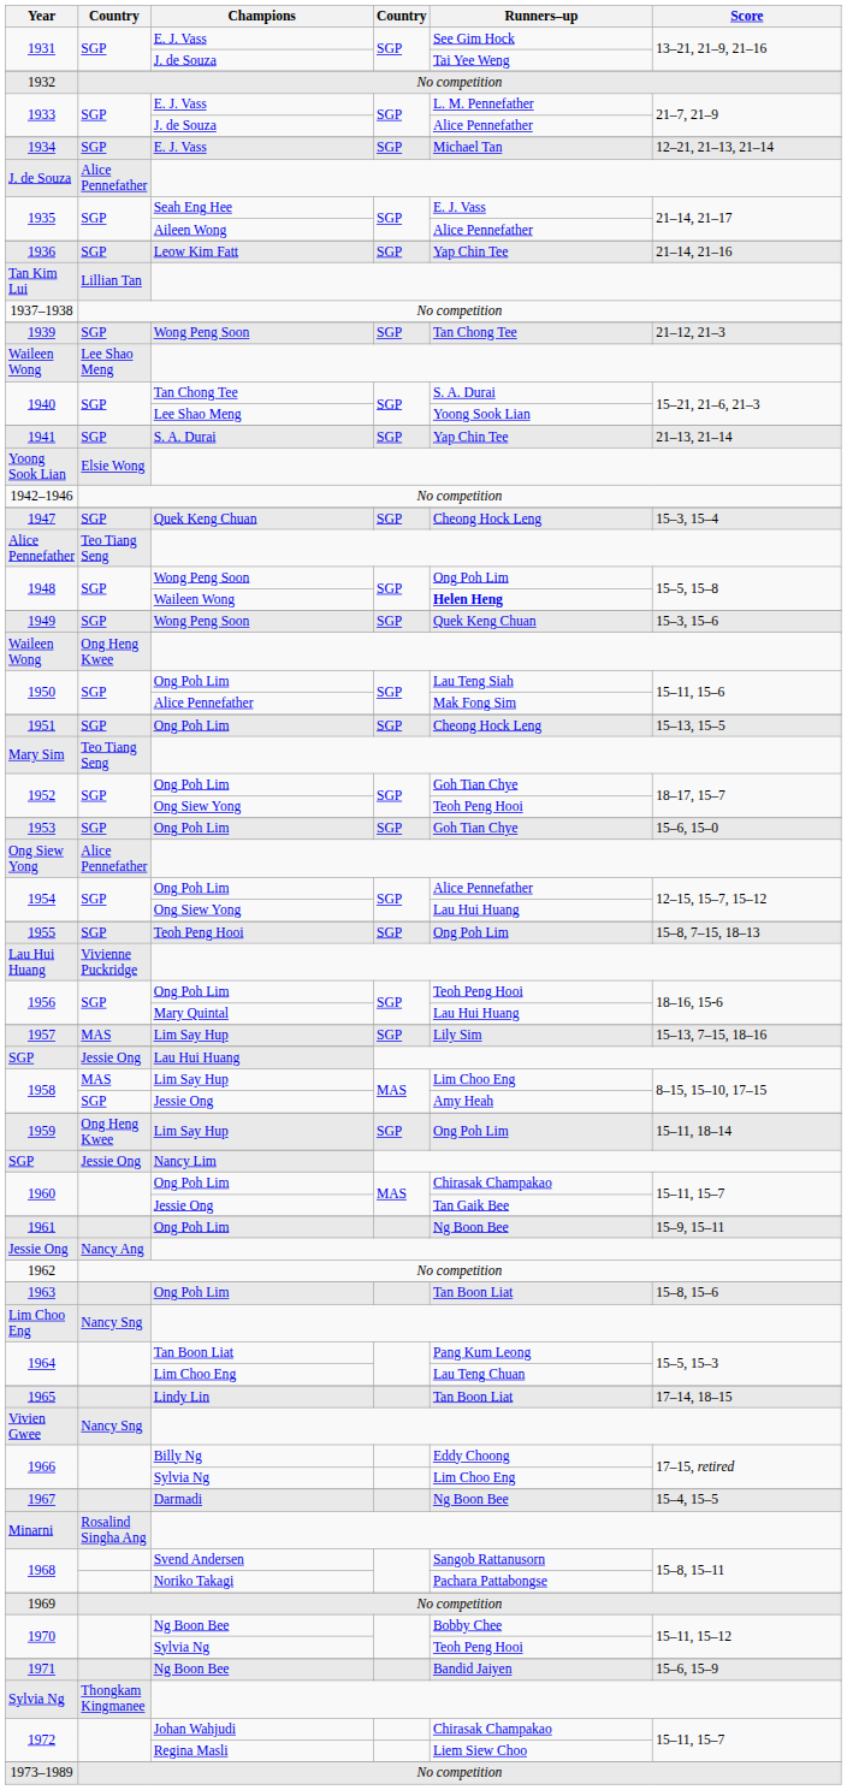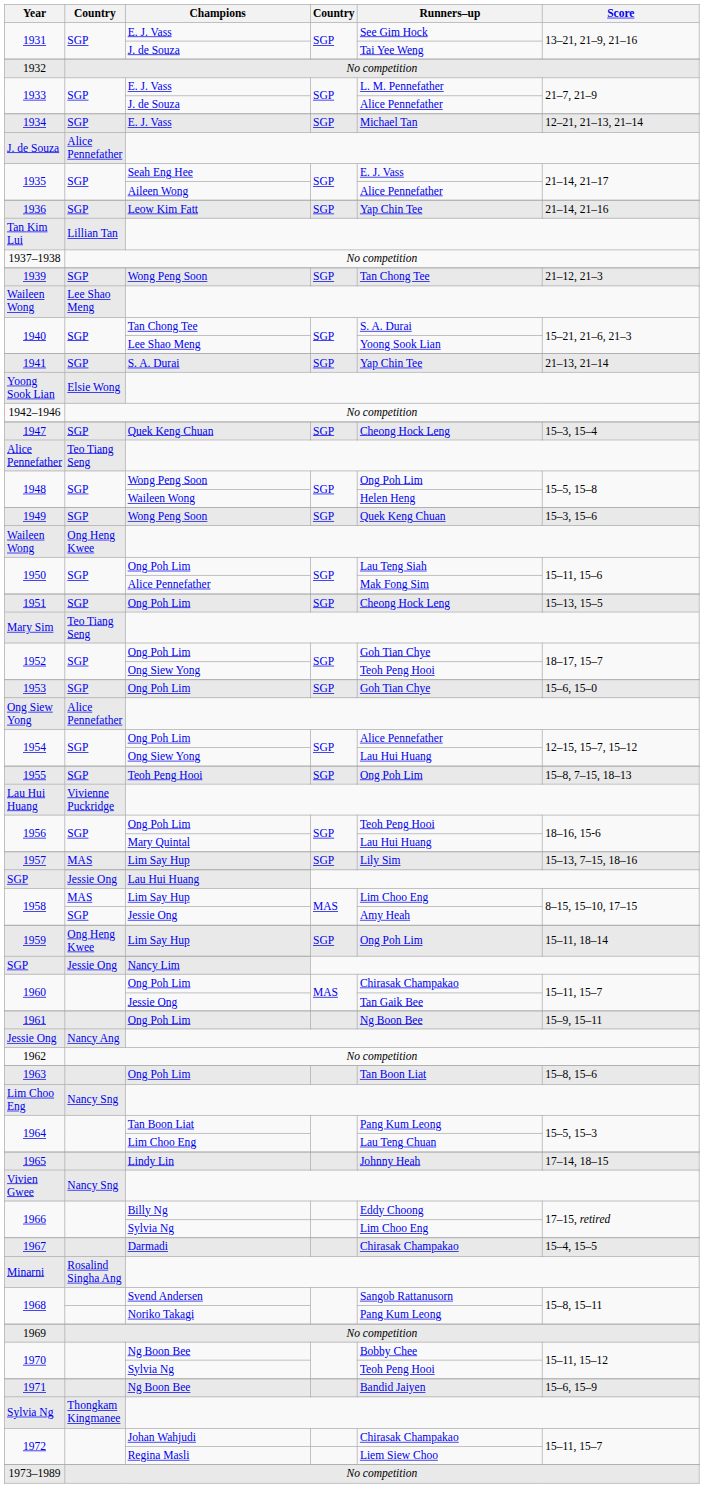 <table class="sortable wikitable">
 <tr>
 <th width=50>Year</th>
 <th width=50>Country</th>
 <th width=250>Champions</th>
 <th width=50>Country</th>
 <th width=250>Runners–up</th>
 <th class="unsortable" width=210><a href='#'>Score</a></th>
 </tr>
 <tr>
 <td rowspan="2" align=center><a href='#'>1931</a></td>
 <td rowspan="2"> <a href='#'>SGP</a></td>
 <td><a href='#'>E. J. Vass</a></td>
 <td rowspan="2"> <a href='#'>SGP</a></td>
 <td><a href='#'>See Gim Hock</a></td>
 <td rowspan="2">13–21, 21–9, 21–16</td>
 </tr>
 <tr>
 <td><a href='#'>J. de Souza</a></td>
 <td><a href='#'>Tai Yee Weng</a></td>
 </tr>
 <tr>
 </tr>
 <tr style="background-color:#e9e9e9">
 <td align=center>1932</td>
 <td colspan=5 align=center><em>No competition</em></td>
 </tr>
 <tr>
 <td rowspan="2" align=center><a href='#'>1933</a></td>
 <td rowspan="2"> <a href='#'>SGP</a></td>
 <td><a href='#'>E. J. Vass</a></td>
 <td rowspan="2"> <a href='#'>SGP</a></td>
 <td><a href='#'>L. M. Pennefather</a></td>
 <td rowspan="2">21–7, 21–9</td>
 </tr>
 <tr>
 <td><a href='#'>J. de Souza</a></td>
 <td><a href='#'>Alice Pennefather</a></td>
 </tr>
 <tr>
 </tr>
 <tr style="background-color:#e9e9e9">
 <td rowspan="2" align=center><a href='#'>1934</a></td>
 <td rowspan="2"> <a href='#'>SGP</a></td>
 <td><a href='#'>E. J. Vass</a></td>
 <td rowspan="2"> <a href='#'>SGP</a></td>
 <td><a href='#'>Michael Tan</a></td>
 <td rowspan="2">12–21, 21–13, 21–14</td>
 </tr>
 <tr>
 </tr>
 <tr style="background-color:#e9e9e9">
 <td><a href='#'>J. de Souza</a></td>
 <td><a href='#'>Alice Pennefather</a></td>
 </tr>
 <tr>
 <td rowspan="2" align=center><a href='#'>1935</a></td>
 <td rowspan="2"> <a href='#'>SGP</a></td>
 <td><a href='#'>Seah Eng Hee</a></td>
 <td rowspan="2"> <a href='#'>SGP</a></td>
 <td><a href='#'>E. J. Vass</a></td>
 <td rowspan="2">21–14, 21–17</td>
 </tr>
 <tr>
 <td><a href='#'>Aileen Wong</a></td>
 <td><a href='#'>Alice Pennefather</a></td>
 </tr>
 <tr>
 </tr>
 <tr style="background-color:#e9e9e9">
 <td rowspan="2" align=center><a href='#'>1936</a></td>
 <td rowspan="2"> <a href='#'>SGP</a></td>
 <td><a href='#'>Leow Kim Fatt</a></td>
 <td rowspan="2"> <a href='#'>SGP</a></td>
 <td><a href='#'>Yap Chin Tee</a></td>
 <td rowspan="2">21–14, 21–16</td>
 </tr>
 <tr>
 </tr>
 <tr style="background-color:#e9e9e9">
 <td><a href='#'>Tan Kim Lui</a></td>
 <td><a href='#'>Lillian Tan</a></td>
 </tr>
 <tr>
 <td align=center>1937–1938</td>
 <td colspan=5 align=center><em>No competition</em></td>
 </tr>
 <tr>
 </tr>
 <tr style="background-color:#e9e9e9">
 <td rowspan="2" align=center><a href='#'>1939</a></td>
 <td rowspan="2"> <a href='#'>SGP</a></td>
 <td><a href='#'>Wong Peng Soon</a></td>
 <td rowspan="2"> <a href='#'>SGP</a></td>
 <td><a href='#'>Tan Chong Tee</a></td>
 <td rowspan="2">21–12, 21–3</td>
 </tr>
 <tr>
 </tr>
 <tr style="background-color:#e9e9e9">
 <td><a href='#'>Waileen Wong</a></td>
 <td><a href='#'>Lee Shao Meng</a></td>
 </tr>
 <tr>
 <td rowspan="2" align=center><a href='#'>1940</a></td>
 <td rowspan="2"> <a href='#'>SGP</a></td>
 <td><a href='#'>Tan Chong Tee</a></td>
 <td rowspan="2"> <a href='#'>SGP</a></td>
 <td><a href='#'>S. A. Durai</a></td>
 <td rowspan="2">15–21, 21–6, 21–3</td>
 </tr>
 <tr>
 <td><a href='#'>Lee Shao Meng</a></td>
 <td><a href='#'>Yoong Sook Lian</a></td>
 </tr>
 <tr>
 </tr>
 <tr style="background-color:#e9e9e9">
 <td rowspan="2" align=center><a href='#'>1941</a></td>
 <td rowspan="2"> <a href='#'>SGP</a></td>
 <td><a href='#'>S. A. Durai</a></td>
 <td rowspan="2"> <a href='#'>SGP</a></td>
 <td><a href='#'>Yap Chin Tee</a></td>
 <td rowspan="2">21–13, 21–14</td>
 </tr>
 <tr>
 </tr>
 <tr style="background-color:#e9e9e9">
 <td><a href='#'>Yoong Sook Lian</a></td>
 <td><a href='#'>Elsie Wong</a></td>
 </tr>
 <tr>
 <td align=center>1942–1946</td>
 <td colspan=5 align=center><em>No competition</em></td>
 </tr>
 <tr>
 </tr>
 <tr style="background-color:#e9e9e9">
 <td rowspan="2" align=center><a href='#'>1947</a></td>
 <td rowspan="2"> <a href='#'>SGP</a></td>
 <td><a href='#'>Quek Keng Chuan</a></td>
 <td rowspan="2"> <a href='#'>SGP</a></td>
 <td><a href='#'>Cheong Hock Leng</a></td>
 <td rowspan="2">15–3, 15–4</td>
 </tr>
 <tr>
 </tr>
 <tr style="background-color:#e9e9e9">
 <td><a href='#'>Alice Pennefather</a></td>
 <td><a href='#'>Teo Tiang Seng</a></td>
 </tr>
 <tr>
 <td rowspan="2" align=center><a href='#'>1948</a></td>
 <td rowspan="2"> <a href='#'>SGP</a></td>
 <td><a href='#'>Wong Peng Soon</a></td>
 <td rowspan="2"> <a href='#'>SGP</a></td>
 <td><a href='#'>Ong Poh Lim</a></td>
 <td rowspan="2">15–5, 15–8</td>
 </tr>
 <tr>
 <td><a href='#'>Waileen Wong</a></td>
-<td><strong><a href='#'>Helen Heng</a></strong></td>
+<td><a href='#'>Helen Heng</a></td>
 </tr>
 <tr>
 </tr>
 <tr style="background-color:#e9e9e9">
 <td rowspan="2" align=center><a href='#'>1949</a></td>
 <td rowspan="2"> <a href='#'>SGP</a></td>
 <td><a href='#'>Wong Peng Soon</a></td>
 <td rowspan="2"> <a href='#'>SGP</a></td>
 <td><a href='#'>Quek Keng Chuan</a></td>
 <td rowspan="2">15–3, 15–6</td>
 </tr>
 <tr>
 </tr>
 <tr style="background-color:#e9e9e9">
 <td><a href='#'>Waileen Wong</a></td>
 <td><a href='#'>Ong Heng Kwee</a></td>
 </tr>
 <tr>
 <td rowspan="2" align=center><a href='#'>1950</a></td>
 <td rowspan="2"> <a href='#'>SGP</a></td>
 <td><a href='#'>Ong Poh Lim</a></td>
 <td rowspan="2"> <a href='#'>SGP</a></td>
 <td><a href='#'>Lau Teng Siah</a></td>
 <td rowspan="2">15–11, 15–6</td>
 </tr>
 <tr>
 <td><a href='#'>Alice Pennefather</a></td>
 <td><a href='#'>Mak Fong Sim</a></td>
 </tr>
 <tr>
 </tr>
 <tr style="background-color:#e9e9e9">
 <td rowspan="2" align=center><a href='#'>1951</a></td>
 <td rowspan="2"> <a href='#'>SGP</a></td>
 <td><a href='#'>Ong Poh Lim</a></td>
 <td rowspan="2"> <a href='#'>SGP</a></td>
 <td><a href='#'>Cheong Hock Leng</a></td>
 <td rowspan="2">15–13, 15–5</td>
 </tr>
 <tr>
 </tr>
 <tr style="background-color:#e9e9e9">
 <td><a href='#'>Mary Sim</a></td>
 <td><a href='#'>Teo Tiang Seng</a></td>
 </tr>
 <tr>
 <td rowspan="2" align=center><a href='#'>1952</a></td>
 <td rowspan="2"> <a href='#'>SGP</a></td>
 <td><a href='#'>Ong Poh Lim</a></td>
 <td rowspan="2"> <a href='#'>SGP</a></td>
 <td><a href='#'>Goh Tian Chye</a></td>
 <td rowspan="2">18–17, 15–7</td>
 </tr>
 <tr>
 <td><a href='#'>Ong Siew Yong</a></td>
 <td><a href='#'>Teoh Peng Hooi</a></td>
 </tr>
 <tr>
 </tr>
 <tr style="background-color:#e9e9e9">
 <td rowspan="2" align=center><a href='#'>1953</a></td>
 <td rowspan="2"> <a href='#'>SGP</a></td>
 <td><a href='#'>Ong Poh Lim</a></td>
 <td rowspan="2"> <a href='#'>SGP</a></td>
 <td><a href='#'>Goh Tian Chye</a></td>
 <td rowspan="2">15–6, 15–0</td>
 </tr>
 <tr>
 </tr>
 <tr style="background-color:#e9e9e9">
 <td><a href='#'>Ong Siew Yong</a></td>
 <td><a href='#'>Alice Pennefather</a></td>
 </tr>
 <tr>
 <td rowspan="2" align=center><a href='#'>1954</a></td>
 <td rowspan="2"> <a href='#'>SGP</a></td>
 <td><a href='#'>Ong Poh Lim</a></td>
 <td rowspan="2"> <a href='#'>SGP</a></td>
 <td><a href='#'>Alice Pennefather</a></td>
 <td rowspan="2">12–15, 15–7, 15–12</td>
 </tr>
 <tr>
 <td><a href='#'>Ong Siew Yong</a></td>
 <td><a href='#'>Lau Hui Huang</a></td>
 </tr>
 <tr>
 </tr>
 <tr style="background-color:#e9e9e9">
 <td rowspan="2" align=center><a href='#'>1955</a></td>
 <td rowspan="2"> <a href='#'>SGP</a></td>
 <td><a href='#'>Teoh Peng Hooi</a></td>
 <td rowspan="2"> <a href='#'>SGP</a></td>
 <td><a href='#'>Ong Poh Lim</a></td>
 <td rowspan="2">15–8, 7–15, 18–13</td>
 </tr>
 <tr>
 </tr>
 <tr style="background-color:#e9e9e9">
 <td><a href='#'>Lau Hui Huang</a></td>
 <td><a href='#'>Vivienne Puckridge</a></td>
 </tr>
 <tr>
 <td rowspan="2" align=center><a href='#'>1956</a></td>
 <td rowspan="2"> <a href='#'>SGP</a></td>
 <td><a href='#'>Ong Poh Lim</a></td>
 <td rowspan="2"> <a href='#'>SGP</a></td>
 <td><a href='#'>Teoh Peng Hooi</a></td>
 <td rowspan="2">18–16, 15-6</td>
 </tr>
 <tr>
 <td><a href='#'>Mary Quintal</a></td>
 <td><a href='#'>Lau Hui Huang</a></td>
 </tr>
 <tr>
 </tr>
 <tr style="background-color:#e9e9e9">
 <td rowspan="2" align=center><a href='#'>1957</a></td>
 <td> <a href='#'>MAS</a></td>
 <td><a href='#'>Lim Say Hup</a></td>
 <td rowspan="2"> <a href='#'>SGP</a></td>
 <td><a href='#'>Lily Sim</a></td>
 <td rowspan="2">15–13, 7–15, 18–16</td>
 </tr>
 <tr>
 </tr>
 <tr style="background-color:#e9e9e9">
 <td> <a href='#'>SGP</a></td>
 <td><a href='#'>Jessie Ong</a></td>
 <td><a href='#'>Lau Hui Huang</a></td>
 </tr>
 <tr>
 <td rowspan="2" align=center><a href='#'>1958</a></td>
 <td> <a href='#'>MAS</a></td>
 <td><a href='#'>Lim Say Hup</a></td>
 <td rowspan="2"> <a href='#'>MAS</a></td>
 <td><a href='#'>Lim Choo Eng</a></td>
 <td rowspan="2">8–15, 15–10, 17–15</td>
 </tr>
 <tr>
 <td> <a href='#'>SGP</a></td>
 <td><a href='#'>Jessie Ong</a></td>
 <td><a href='#'>Amy Heah</a></td>
 </tr>
 <tr>
 </tr>
 <tr style="background-color:#e9e9e9">
 <td rowspan="2" align=center><a href='#'>1959</a></td>
 <td><a href='#'>Ong Heng Kwee</a></td>
 <td><a href='#'>Lim Say Hup</a></td>
 <td rowspan="2"> <a href='#'>SGP</a></td>
 <td><a href='#'>Ong Poh Lim</a></td>
 <td rowspan="2">15–11, 18–14</td>
 </tr>
 <tr>
 </tr>
 <tr style="background-color:#e9e9e9">
 <td> <a href='#'>SGP</a></td>
 <td><a href='#'>Jessie Ong</a></td>
 <td><a href='#'>Nancy Lim</a></td>
 </tr>
 <tr>
 <td rowspan="2" align=center><a href='#'>1960</a></td>
 <td rowspan="2"></td>
 <td><a href='#'>Ong Poh Lim</a></td>
 <td rowspan="2"> <a href='#'>MAS</a></td>
 <td><a href='#'>Chirasak Champakao</a></td>
 <td rowspan="2">15–11, 15–7</td>
 </tr>
 <tr>
 <td><a href='#'>Jessie Ong</a></td>
 <td><a href='#'>Tan Gaik Bee</a></td>
 </tr>
 <tr>
 </tr>
 <tr style="background-color:#e9e9e9">
 <td rowspan="2" align=center><a href='#'>1961</a></td>
 <td rowspan="2"></td>
 <td><a href='#'>Ong Poh Lim</a></td>
 <td rowspan="2"></td>
 <td><a href='#'>Ng Boon Bee</a></td>
 <td rowspan="2">15–9, 15–11</td>
 </tr>
 <tr>
 </tr>
 <tr style="background-color:#e9e9e9">
 <td><a href='#'>Jessie Ong</a></td>
 <td><a href='#'>Nancy Ang</a></td>
 </tr>
 <tr>
 <td align=center>1962</td>
 <td colspan=5 align=center><em>No competition</em></td>
 </tr>
 <tr>
 </tr>
 <tr style="background-color:#e9e9e9">
 <td rowspan="2" align=center><a href='#'>1963</a></td>
 <td rowspan="2"></td>
 <td><a href='#'>Ong Poh Lim</a></td>
 <td rowspan="2"></td>
 <td><a href='#'>Tan Boon Liat</a></td>
 <td rowspan="2">15–8, 15–6</td>
 </tr>
 <tr>
 </tr>
 <tr style="background-color:#e9e9e9">
 <td><a href='#'>Lim Choo Eng</a></td>
 <td><a href='#'>Nancy Sng</a></td>
 </tr>
 <tr>
 <td rowspan="2" align=center><a href='#'>1964</a></td>
 <td rowspan="2"></td>
 <td><a href='#'>Tan Boon Liat</a></td>
 <td rowspan="2"></td>
 <td><a href='#'>Pang Kum Leong</a></td>
 <td rowspan="2">15–5, 15–3</td>
 </tr>
 <tr>
 <td><a href='#'>Lim Choo Eng</a></td>
 <td><a href='#'>Lau Teng Chuan</a></td>
 </tr>
 <tr>
 </tr>
 <tr style="background-color:#e9e9e9">
 <td rowspan="2" align=center><a href='#'>1965</a></td>
 <td rowspan="2"></td>
 <td><a href='#'>Lindy Lin</a></td>
 <td rowspan="2"></td>
-<td><a href='#'>Tan Boon Liat</a></td>
+<td><a href='#'>Johnny Heah</a></td>
 <td rowspan="2">17–14, 18–15</td>
 </tr>
 <tr>
 </tr>
 <tr style="background-color:#e9e9e9">
 <td><a href='#'>Vivien Gwee</a></td>
 <td><a href='#'>Nancy Sng</a></td>
 </tr>
 <tr>
 <td rowspan="2" align=center><a href='#'>1966</a></td>
 <td rowspan="2"></td>
 <td><a href='#'>Billy Ng</a></td>
 <td></td>
 <td><a href='#'>Eddy Choong</a></td>
 <td rowspan="2">17–15, <em>retired</em></td>
 </tr>
 <tr>
 <td><a href='#'>Sylvia Ng</a></td>
 <td></td>
 <td><a href='#'>Lim Choo Eng</a></td>
 </tr>
 <tr>
 </tr>
 <tr style="background-color:#e9e9e9">
 <td rowspan="2" align=center><a href='#'>1967</a></td>
 <td rowspan="2"></td>
 <td><a href='#'>Darmadi</a></td>
 <td rowspan="2"></td>
-<td><a href='#'>Ng Boon Bee</a></td>
+<td><a href='#'>Chirasak Champakao</a></td>
 <td rowspan="2">15–4, 15–5</td>
 </tr>
 <tr>
 </tr>
 <tr style="background-color:#e9e9e9">
 <td><a href='#'>Minarni</a></td>
 <td><a href='#'>Rosalind Singha Ang</a></td>
 </tr>
 <tr>
 <td rowspan="2" align=center><a href='#'>1968</a></td>
 <td></td>
 <td><a href='#'>Svend Andersen</a></td>
 <td rowspan="2"></td>
 <td><a href='#'>Sangob Rattanusorn</a></td>
 <td rowspan="2">15–8, 15–11</td>
 </tr>
 <tr>
 <td></td>
 <td><a href='#'>Noriko Takagi</a></td>
-<td><a href='#'>Pachara Pattabongse</a></td>
+<td><a href='#'>Pang Kum Leong</a></td>
 </tr>
 <tr>
 </tr>
 <tr style="background-color:#e9e9e9">
 <td align=center>1969</td>
 <td colspan=5 align=center><em>No competition</em></td>
 </tr>
 <tr>
 <td rowspan="2" align=center><a href='#'>1970</a></td>
 <td rowspan="2"></td>
 <td><a href='#'>Ng Boon Bee</a></td>
 <td rowspan="2"></td>
 <td><a href='#'>Bobby Chee</a></td>
 <td rowspan="2">15–11, 15–12</td>
 </tr>
 <tr>
 <td><a href='#'>Sylvia Ng</a></td>
 <td><a href='#'>Teoh Peng Hooi</a></td>
 </tr>
 <tr>
 </tr>
 <tr style="background-color:#e9e9e9">
 <td rowspan="2" align=center><a href='#'>1971</a></td>
 <td rowspan="2"></td>
 <td><a href='#'>Ng Boon Bee</a></td>
 <td rowspan="2"></td>
 <td><a href='#'>Bandid Jaiyen</a></td>
 <td rowspan="2">15–6, 15–9</td>
 </tr>
 <tr>
 </tr>
 <tr style="background-color:#e9e9e9">
 <td><a href='#'>Sylvia Ng</a></td>
 <td><a href='#'>Thongkam Kingmanee</a></td>
 </tr>
 <tr>
 <td rowspan="2" align=center><a href='#'>1972</a></td>
 <td rowspan="2"></td>
 <td><a href='#'>Johan Wahjudi</a></td>
 <td></td>
 <td><a href='#'>Chirasak Champakao</a></td>
 <td rowspan="2">15–11, 15–7</td>
 </tr>
 <tr>
 <td><a href='#'>Regina Masli</a></td>
 <td></td>
 <td><a href='#'>Liem Siew Choo</a></td>
 </tr>
 <tr>
 </tr>
 <tr style="background-color:#e9e9e9">
 <td align=center>1973–1989</td>
 <td colspan=5 align=center><em>No competition</em></td>
 </tr>
 </table>
